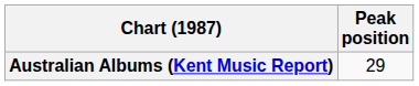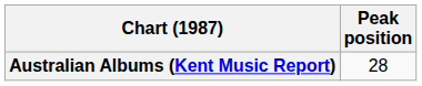 <table class="wikitable sortable plainrowheaders">
 <tr>
 <th scope="col">Chart (1987)</th>
 <th scope="col">Peak<br>position</th>
 </tr>
 <tr>
 <th scope="row">Australian Albums (<a href='#'>Kent Music Report</a>)</th>
-<td style="text-align:center;">29</td>
+<td style="text-align:center;">28</td>
 </tr>
 </table>
